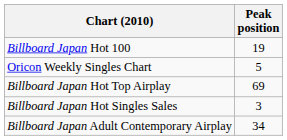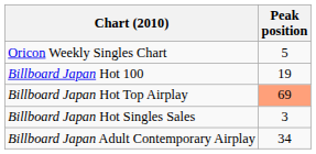 <table class="wikitable sortable" border="1">
 <tr>
 <th>Chart (2010)</th>
 <th>Peak<br>position</th>
 </tr>
 <tr>
+<td><a href='#'>Oricon</a> Weekly Singles Chart</td>
+<td style="text-align:center;">5</td>
+</tr>
+<tr>
 <td><em><a href='#'>Billboard Japan</a></em> Hot 100</td>
 <td style="text-align:center;">19</td>
 </tr>
 <tr>
-<td><a href='#'>Oricon</a> Weekly Singles Chart</td>
-<td style="text-align:center;">5</td>
-</tr>
-<tr>
 <td><em>Billboard Japan</em> Hot Top Airplay</td>
-<td style="text-align:center;">69</td>
+<td style="background: lightsalmon; text-align:center;">69</td>
 </tr>
 <tr>
 <td><em>Billboard Japan</em> Hot Singles Sales</td>
 <td style="text-align:center;">3</td>
 </tr>
 <tr>
 <td><em>Billboard Japan</em> Adult Contemporary Airplay</td>
 <td style="text-align:center;">34</td>
 </tr>
 </table>
